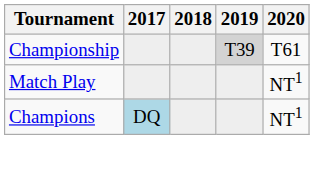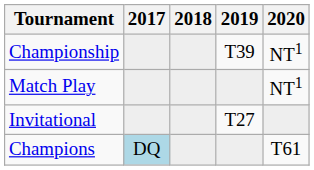 <table class="wikitable" style="text-align:center;">
 <tr>
 <th>Tournament</th>
 <th>2017</th>
 <th>2018</th>
 <th>2019</th>
 <th>2020</th>
 </tr>
 <tr>
 <td align="left"><a href='#'>Championship</a></td>
 <td style="background:#eeeeee;"></td>
 <td style="background:#eeeeee;"></td>
-<td style="background: lightgrey;">T39</td>
-<td>T61</td>
+<td>T39</td>
+<td>NT<sup>1</sup></td>
 </tr>
 <tr>
 <td align="left"><a href='#'>Match Play</a></td>
 <td style="background:#eeeeee;"></td>
 <td style="background:#eeeeee;"></td>
 <td style="background:#eeeeee;"></td>
 <td>NT<sup>1</sup></td>
 </tr>
 <tr>
+<td align="left"><a href='#'>Invitational</a></td>
+<td style="background:#eeeeee;"></td>
+<td style="background:#eeeeee;"></td>
+<td>T27</td>
+<td style="background:#eeeeee;"></td>
+</tr>
+<tr>
 <td align="left"><a href='#'>Champions</a></td>
 <td style="background: lightblue;">DQ</td>
 <td style="background:#eeeeee;"></td>
 <td style="background:#eeeeee;"></td>
-<td>NT<sup>1</sup></td>
+<td>T61</td>
 </tr>
 </table>
